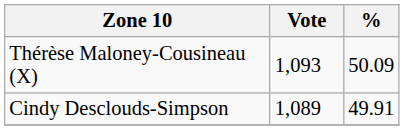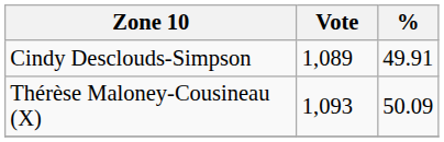 <table class="wikitable">
 <tr>
 <th bgcolor="#DDDDFF" width="200px">Zone 10</th>
 <th bgcolor="#DDDDFF" width="50px">Vote</th>
 <th bgcolor="#DDDDFF" width="30px">%</th>
 </tr>
 <tr>
+<td>Cindy Desclouds-Simpson</td>
+<td>1,089</td>
+<td>49.91</td>
+</tr>
+<tr>
 <td>Thérèse Maloney-Cousineau (X)</td>
 <td>1,093</td>
 <td>50.09</td>
 </tr>
 <tr>
-<td>Cindy Desclouds-Simpson</td>
-<td>1,089</td>
-<td>49.91</td>
-</tr>
-<tr>
 </tr>
 </table>
